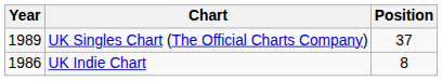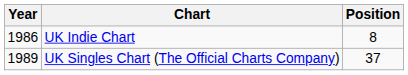 <table class="wikitable">
 <tr>
 <th>Year</th>
 <th>Chart</th>
 <th>Position</th>
 </tr>
 <tr>
+<td>1986</td>
+<td><a href='#'>UK Indie Chart</a></td>
+<td align="center">8</td>
+</tr>
+<tr>
 <td>1989</td>
 <td><a href='#'>UK Singles Chart</a> (<a href='#'>The Official Charts Company</a>)</td>
 <td align="center">37</td>
 </tr>
-<tr>
-<td>1986</td>
-<td><a href='#'>UK Indie Chart</a></td>
-<td align="center">8</td>
-</tr>
 </table>
